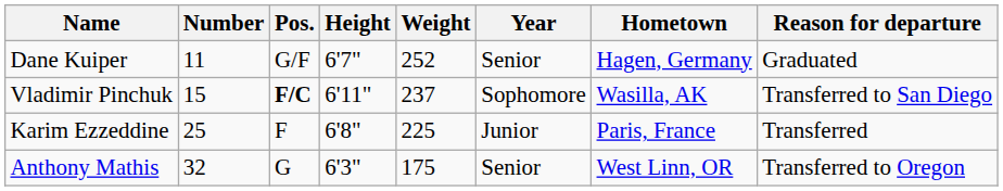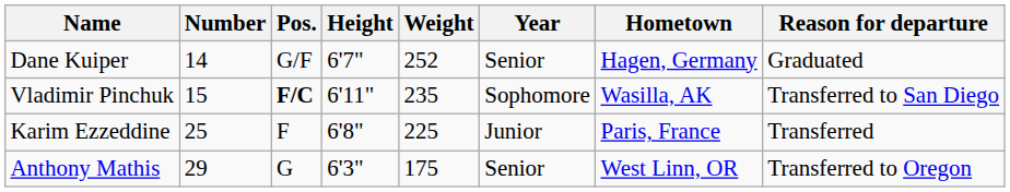 <table class="wikitable sortable" border="1">
 <tr>
 <th>Name</th>
 <th>Number</th>
 <th>Pos.</th>
 <th>Height</th>
 <th>Weight</th>
 <th>Year</th>
 <th>Hometown</th>
 <th class="unsortable">Reason for departure</th>
 </tr>
 <tr>
 <td>Dane Kuiper</td>
-<td>11</td>
+<td>14</td>
 <td>G/F</td>
 <td>6'7"</td>
 <td>252</td>
 <td>Senior</td>
 <td><a href='#'>Hagen, Germany</a></td>
 <td>Graduated</td>
 </tr>
 <tr>
 <td>Vladimir Pinchuk</td>
 <td>15</td>
 <td><strong>F/C</strong></td>
 <td>6'11"</td>
-<td>237</td>
+<td>235</td>
 <td>Sophomore</td>
 <td><a href='#'>Wasilla, AK</a></td>
 <td>Transferred to <a href='#'>San Diego</a></td>
 </tr>
 <tr>
 <td>Karim Ezzeddine</td>
 <td>25</td>
 <td>F</td>
 <td>6'8"</td>
 <td>225</td>
 <td>Junior</td>
 <td><a href='#'>Paris, France</a></td>
 <td>Transferred</td>
 </tr>
 <tr>
 <td><a href='#'>Anthony Mathis</a></td>
-<td>32</td>
+<td>29</td>
 <td>G</td>
 <td>6'3"</td>
 <td>175</td>
 <td>Senior</td>
 <td><a href='#'>West Linn, OR</a></td>
 <td>Transferred to <a href='#'>Oregon</a></td>
 </tr>
 </table>
